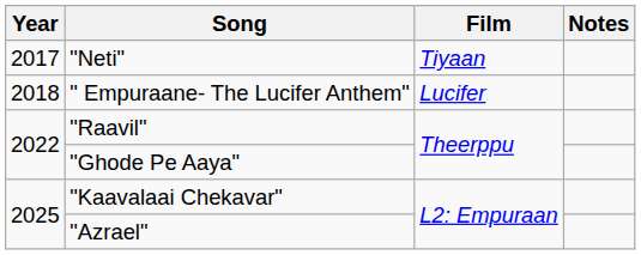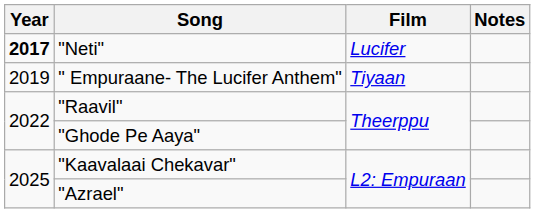 <table class="wikitable sortable" style="font-size:95%; text-align:left;">
 <tr>
 <th>Year</th>
 <th>Song</th>
 <th>Film</th>
 <th>Notes</th>
 </tr>
 <tr>
-<td>2017</td>
+<td><strong>2017</strong></td>
 <td>"Neti"</td>
-<td><em><a href='#'>Tiyaan</a></em></td>
+<td><em><a href='#'>Lucifer</a></em></td>
 <td></td>
 </tr>
 <tr>
-<td>2018</td>
+<td>2019</td>
 <td>" Empuraane- The Lucifer Anthem"</td>
-<td><em><a href='#'>Lucifer</a></em></td>
+<td><em><a href='#'>Tiyaan</a></em></td>
 <td></td>
 </tr>
 <tr>
 <td rowspan=2>2022</td>
 <td>"Raavil"</td>
 <td rowspan=2><em><a href='#'>Theerppu</a></em></td>
 <td></td>
 </tr>
 <tr>
 <td>"Ghode Pe Aaya"</td>
 <td></td>
 </tr>
 <tr>
 <td rowspan=2>2025</td>
 <td>"Kaavalaai Chekavar"</td>
 <td rowspan=2><em><a href='#'>L2: Empuraan</a></em></td>
 <td></td>
 </tr>
 <tr>
 <td>"Azrael"</td>
 <td></td>
 </tr>
 </table>
